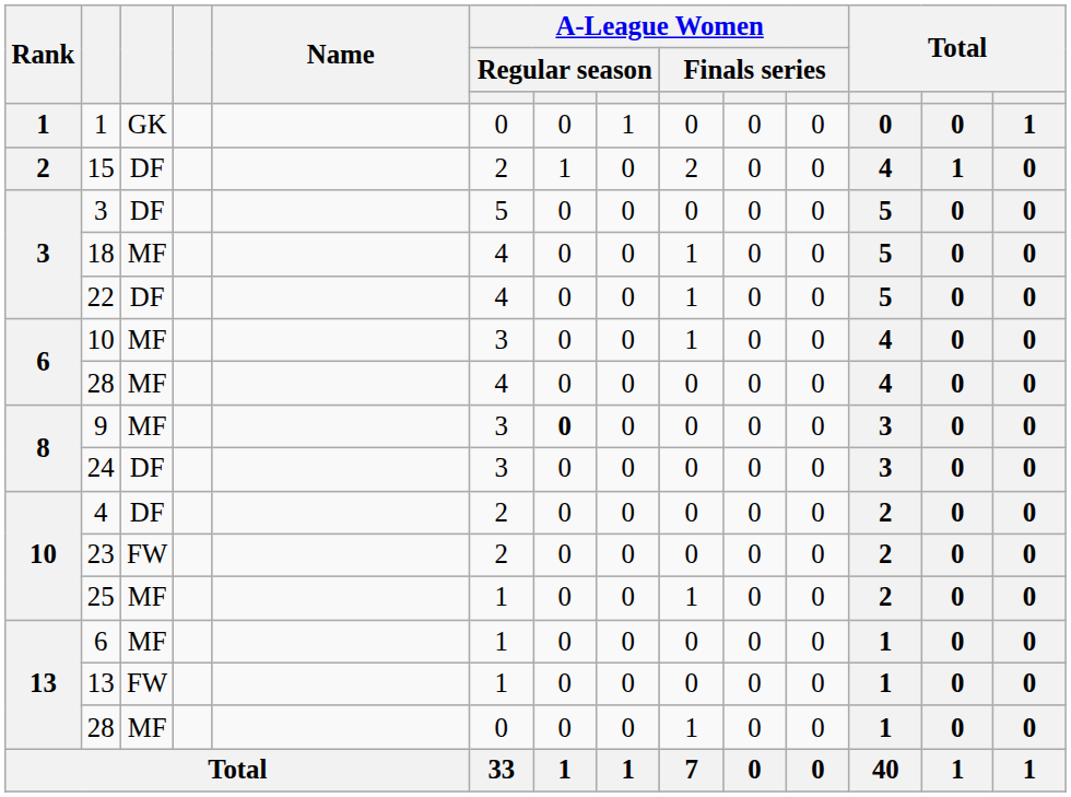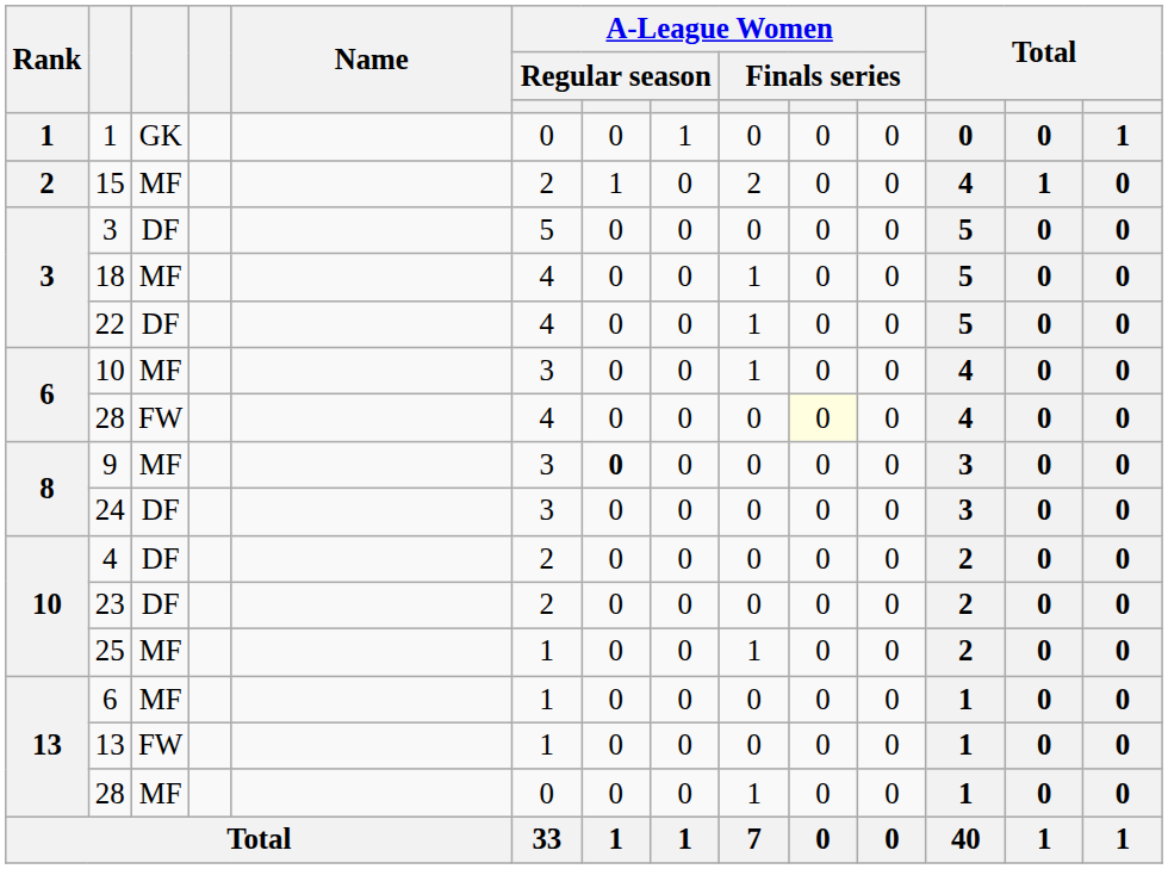 <table class="wikitable sortable" style="text-align:center;">
 <tr>
 <th rowspan="3" width="15">Rank</th>
 <th rowspan="3" width="15"></th>
 <th rowspan="3" width="15"></th>
 <th rowspan="3" width="15"></th>
 <th rowspan="3" width="145">Name</th>
 <th colspan="6" width="120"><a href='#'>A-League Women</a></th>
 <th colspan="3" rowspan="2" width="120">Total</th>
 </tr>
 <tr>
 <th colspan="3">Regular season</th>
 <th colspan="3">Finals series</th>
 </tr>
 <tr>
 <th style="width:30px"></th>
 <th style="width:30px"></th>
 <th style="width:30px"></th>
 <th style="width:30px"></th>
 <th style="width:30px"></th>
 <th style="width:30px"></th>
 <th style="width:30px"></th>
 <th style="width:30px"></th>
 <th style="width:30px"></th>
 </tr>
 <tr>
 <th>1</th>
 <td>1</td>
 <td>GK</td>
 <td></td>
 <td align="left"><br></td>
 <td>0</td>
 <td>0</td>
 <td>1<br></td>
 <td>0</td>
 <td>0</td>
 <td>0<br></td>
 <th>0</th>
 <th>0</th>
 <th>1</th>
 </tr>
 <tr>
 <th>2</th>
 <td>15</td>
-<td>DF</td>
+<td>MF</td>
 <td></td>
 <td align="left"><br></td>
 <td>2</td>
 <td>1</td>
 <td>0<br></td>
 <td>2</td>
 <td>0</td>
 <td>0<br></td>
 <th>4</th>
 <th>1</th>
 <th>0</th>
 </tr>
 <tr>
 <th rowspan="3">3</th>
 <td>3</td>
 <td>DF</td>
 <td></td>
 <td align="left"><br></td>
 <td>5</td>
 <td>0</td>
 <td>0<br></td>
 <td>0</td>
 <td>0</td>
 <td>0<br></td>
 <th>5</th>
 <th>0</th>
 <th>0</th>
 </tr>
 <tr>
 <td>18</td>
 <td>MF</td>
 <td></td>
 <td align="left"><br></td>
 <td>4</td>
 <td>0</td>
 <td>0<br></td>
 <td>1</td>
 <td>0</td>
 <td>0<br></td>
 <th>5</th>
 <th>0</th>
 <th>0</th>
 </tr>
 <tr>
 <td>22</td>
 <td>DF</td>
 <td></td>
 <td align="left"><br></td>
 <td>4</td>
 <td>0</td>
 <td>0<br></td>
 <td>1</td>
 <td>0</td>
 <td>0<br></td>
 <th>5</th>
 <th>0</th>
 <th>0</th>
 </tr>
 <tr>
 <th rowspan="2">6</th>
 <td>10</td>
 <td>MF</td>
 <td></td>
 <td align="left"><br></td>
 <td>3</td>
 <td>0</td>
 <td>0<br></td>
 <td>1</td>
 <td>0</td>
 <td>0<br></td>
 <th>4</th>
 <th>0</th>
 <th>0</th>
 </tr>
 <tr>
 <td>28</td>
-<td>MF</td>
+<td>FW</td>
 <td></td>
 <td align="left"><br></td>
 <td>4</td>
 <td>0</td>
 <td>0<br></td>
 <td>0</td>
-<td>0</td>
+<td style="background: lightyellow;">0</td>
 <td>0<br></td>
 <th>4</th>
 <th>0</th>
 <th>0</th>
 </tr>
 <tr>
 <th rowspan="2">8</th>
 <td>9</td>
 <td>MF</td>
 <td></td>
 <td align="left"><br></td>
 <td>3</td>
 <td><strong>0</strong></td>
 <td>0<br></td>
 <td>0</td>
 <td>0</td>
 <td>0<br></td>
 <th>3</th>
 <th>0</th>
 <th>0</th>
 </tr>
 <tr>
 <td>24</td>
 <td>DF</td>
 <td></td>
 <td align="left"><br></td>
 <td>3</td>
 <td>0</td>
 <td>0<br></td>
 <td>0</td>
 <td>0</td>
 <td>0<br></td>
 <th>3</th>
 <th>0</th>
 <th>0</th>
 </tr>
 <tr>
 <th rowspan="3">10</th>
 <td>4</td>
 <td>DF</td>
 <td></td>
 <td align="left"><br></td>
 <td>2</td>
 <td>0</td>
 <td>0<br></td>
 <td>0</td>
 <td>0</td>
 <td>0<br></td>
 <th>2</th>
 <th>0</th>
 <th>0</th>
 </tr>
 <tr>
 <td>23</td>
-<td>FW</td>
+<td>DF</td>
 <td></td>
 <td align="left"><br></td>
 <td>2</td>
 <td>0</td>
 <td>0<br></td>
 <td>0</td>
 <td>0</td>
 <td>0<br></td>
 <th>2</th>
 <th>0</th>
 <th>0</th>
 </tr>
 <tr>
 <td>25</td>
 <td>MF</td>
 <td></td>
 <td align="left"><br></td>
 <td>1</td>
 <td>0</td>
 <td>0<br></td>
 <td>1</td>
 <td>0</td>
 <td>0<br></td>
 <th>2</th>
 <th>0</th>
 <th>0</th>
 </tr>
 <tr>
 <th rowspan="3">13</th>
 <td>6</td>
 <td>MF</td>
 <td></td>
 <td align="left"><br></td>
 <td>1</td>
 <td>0</td>
 <td>0<br></td>
 <td>0</td>
 <td>0</td>
 <td>0<br></td>
 <th>1</th>
 <th>0</th>
 <th>0</th>
 </tr>
 <tr>
 <td>13</td>
 <td>FW</td>
 <td></td>
 <td align="left"><br></td>
 <td>1</td>
 <td>0</td>
 <td>0<br></td>
 <td>0</td>
 <td>0</td>
 <td>0<br></td>
 <th>1</th>
 <th>0</th>
 <th>0</th>
 </tr>
 <tr>
 <td>28</td>
 <td>MF</td>
 <td></td>
 <td align="left"><br></td>
 <td>0</td>
 <td>0</td>
 <td>0<br></td>
 <td>1</td>
 <td>0</td>
 <td>0<br></td>
 <th>1</th>
 <th>0</th>
 <th>0</th>
 </tr>
 <tr>
 <th colspan="5">Total<br></th>
 <th>33</th>
 <th>1</th>
 <th>1<br></th>
 <th>7</th>
 <th>0</th>
 <th>0<br></th>
 <th>40</th>
 <th>1</th>
 <th>1</th>
 </tr>
 </table>
